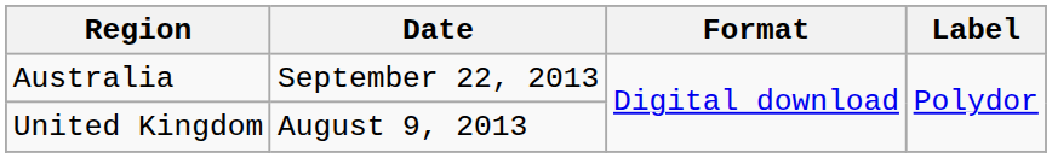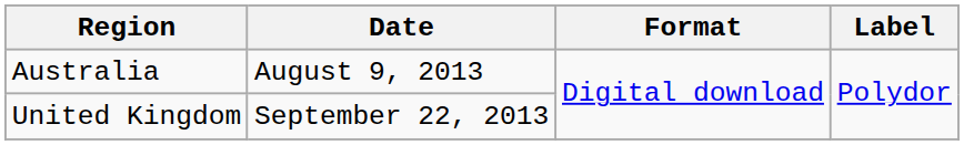 <table class=wikitable>
 <tr>
 <th scope="col">Region</th>
 <th scope="col">Date</th>
 <th scope="col">Format</th>
 <th scope="col">Label</th>
 </tr>
 <tr>
 <td>Australia</td>
-<td>September 22, 2013</td>
+<td>August 9, 2013</td>
 <td rowspan="2"><a href='#'>Digital download</a></td>
 <td rowspan="2"><a href='#'>Polydor</a></td>
 </tr>
 <tr>
 <td>United Kingdom</td>
-<td>August 9, 2013</td>
+<td>September 22, 2013</td>
 </tr>
 </table>
